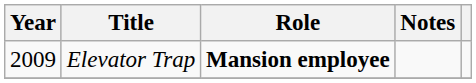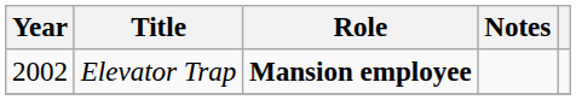 <table class="wikitable">
 <tr>
 <th>Year</th>
 <th>Title</th>
 <th>Role</th>
 <th>Notes</th>
 <th></th>
 </tr>
 <tr>
-<td>2009</td>
+<td>2002</td>
 <td><em>Elevator Trap</em></td>
 <td><strong>Mansion employee</strong></td>
 <td></td>
 <td></td>
 </tr>
 <tr>
 </tr>
 </table>
